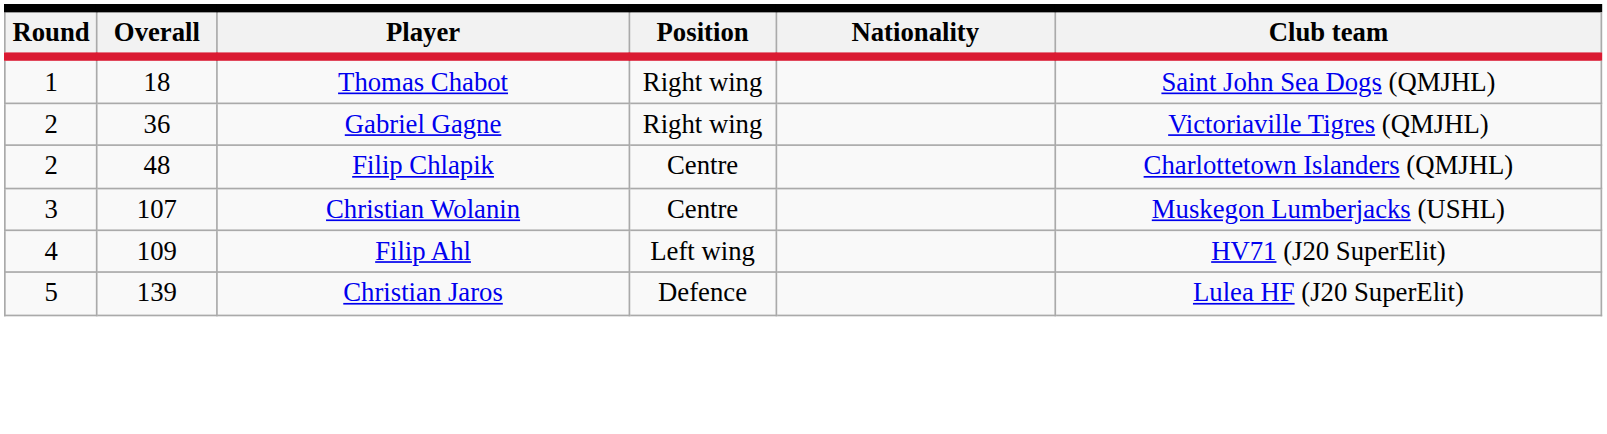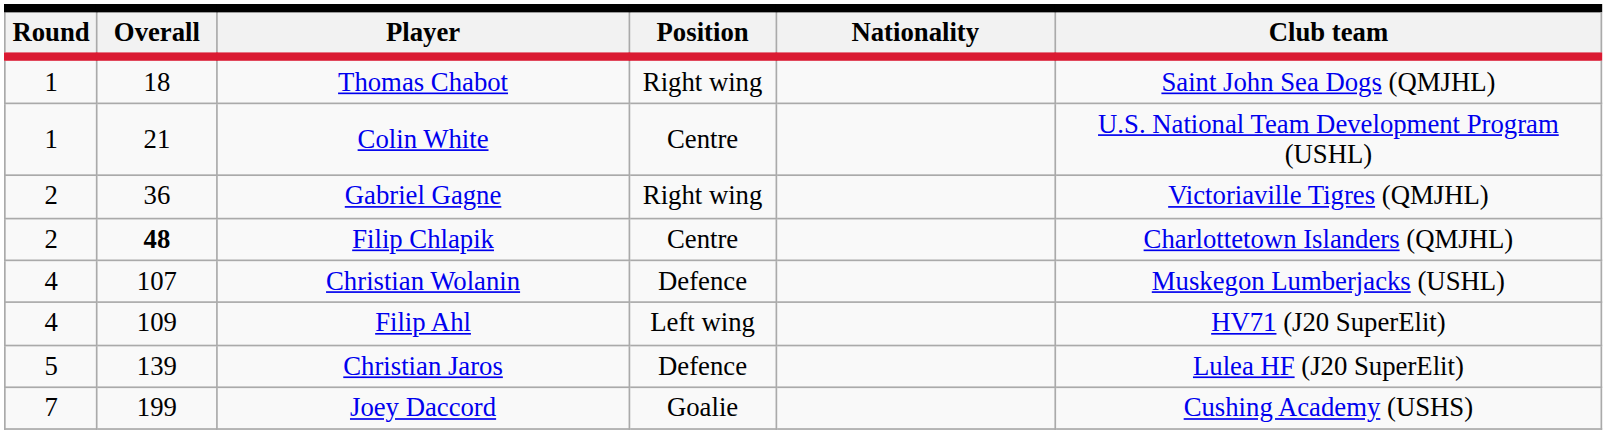 <table class="wikitable sortable" style="text-align:center">
 <tr style= "background:#FFFFFF; border-top:#010101 5px solid; border-bottom:#DA1A32 5px solid;">
 <th style="width:3em">Round</th>
 <th style="width:4em">Overall</th>
 <th style="width:15em">Player</th>
 <th style="width:5em">Position</th>
 <th style="width:10em">Nationality</th>
 <th style="width:20em">Club team</th>
 </tr>
 <tr>
 <td>1</td>
 <td>18</td>
 <td><a href='#'>Thomas Chabot</a></td>
 <td>Right wing</td>
 <td></td>
 <td><a href='#'>Saint John Sea Dogs</a> (QMJHL)</td>
 </tr>
 <tr>
+<td>1</td>
+<td>21 <br></td>
+<td><a href='#'>Colin White</a></td>
+<td>Centre</td>
+<td></td>
+<td><a href='#'>U.S. National Team Development Program</a> (USHL)</td>
+</tr>
+<tr>
 <td>2</td>
 <td>36 <br></td>
 <td><a href='#'>Gabriel Gagne</a></td>
 <td>Right wing</td>
 <td></td>
 <td><a href='#'>Victoriaville Tigres</a> (QMJHL)</td>
 </tr>
 <tr>
 <td>2</td>
-<td>48</td>
+<td><strong>48</strong></td>
 <td><a href='#'>Filip Chlapik</a></td>
 <td>Centre</td>
 <td></td>
 <td><a href='#'>Charlottetown Islanders</a> (QMJHL)</td>
 </tr>
 <tr>
-<td>3</td>
+<td>4</td>
 <td>107 <br></td>
 <td><a href='#'>Christian Wolanin</a></td>
-<td>Centre</td>
+<td>Defence</td>
 <td></td>
 <td><a href='#'>Muskegon Lumberjacks</a> (USHL)</td>
 </tr>
 <tr>
 <td>4</td>
 <td>109</td>
 <td><a href='#'>Filip Ahl</a></td>
 <td>Left wing</td>
 <td></td>
 <td><a href='#'>HV71</a> (J20 SuperElit)</td>
 </tr>
 <tr>
 <td>5</td>
 <td>139</td>
 <td><a href='#'>Christian Jaros</a></td>
 <td>Defence</td>
 <td></td>
 <td><a href='#'>Lulea HF</a> (J20 SuperElit)</td>
 </tr>
+<tr>
+<td>7</td>
+<td>199</td>
+<td><a href='#'>Joey Daccord</a></td>
+<td>Goalie</td>
+<td></td>
+<td><a href='#'>Cushing Academy</a> (USHS)</td>
+</tr>
 </table>
